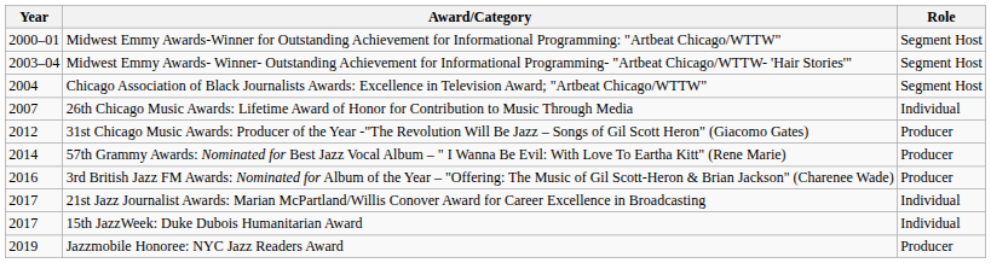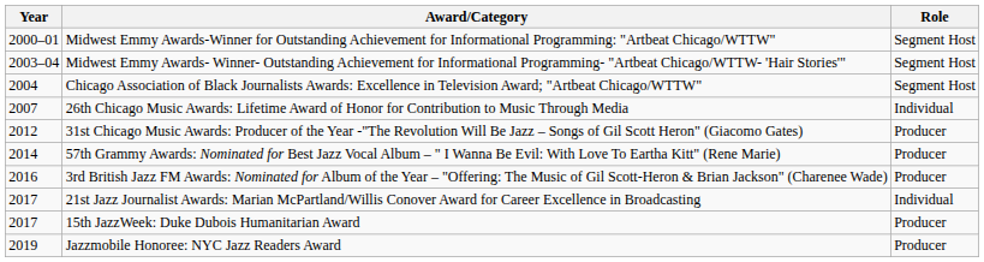 <table class="wikitable">
 <tr>
 <th>Year</th>
 <th>Award/Category</th>
 <th>Role</th>
 </tr>
 <tr>
 <td>2000–01</td>
 <td>Midwest Emmy Awards-Winner for Outstanding Achievement for Informational Programming: "Artbeat Chicago/WTTW"</td>
 <td>Segment Host</td>
 </tr>
 <tr>
 <td>2003–04</td>
 <td>Midwest Emmy Awards- Winner- Outstanding Achievement for Informational Programming- "Artbeat Chicago/WTTW- 'Hair Stories'"</td>
 <td>Segment Host</td>
 </tr>
 <tr>
 <td>2004</td>
 <td>Chicago Association of Black Journalists Awards: Excellence in Television Award; "Artbeat Chicago/WTTW"</td>
 <td>Segment Host</td>
 </tr>
 <tr>
 <td>2007</td>
 <td>26th Chicago Music Awards: Lifetime Award of Honor for Contribution to Music Through Media</td>
 <td>Individual</td>
 </tr>
 <tr>
 <td>2012</td>
 <td>31st Chicago Music Awards: Producer of the Year -"The Revolution Will Be Jazz – Songs of Gil Scott Heron" (Giacomo Gates)</td>
 <td>Producer</td>
 </tr>
 <tr>
 <td>2014</td>
 <td>57th Grammy Awards: <em>Nominated for</em> Best Jazz Vocal Album – " I Wanna Be Evil: With Love To Eartha Kitt" (Rene Marie)</td>
 <td>Producer</td>
 </tr>
 <tr>
 <td>2016</td>
 <td>3rd British Jazz FM Awards: <em>Nominated for</em> Album of the Year – "Offering: The Music of Gil Scott-Heron & Brian Jackson" (Charenee Wade)</td>
 <td>Producer</td>
 </tr>
 <tr>
 <td>2017</td>
 <td>21st Jazz Journalist Awards: Marian McPartland/Willis Conover Award for Career Excellence in Broadcasting</td>
 <td>Individual</td>
 </tr>
 <tr>
 <td>2017</td>
 <td>15th JazzWeek: Duke Dubois Humanitarian Award</td>
-<td>Individual</td>
+<td>Producer</td>
 </tr>
 <tr>
 <td>2019</td>
 <td>Jazzmobile Honoree: NYC Jazz Readers Award</td>
 <td>Producer</td>
 </tr>
 </table>
